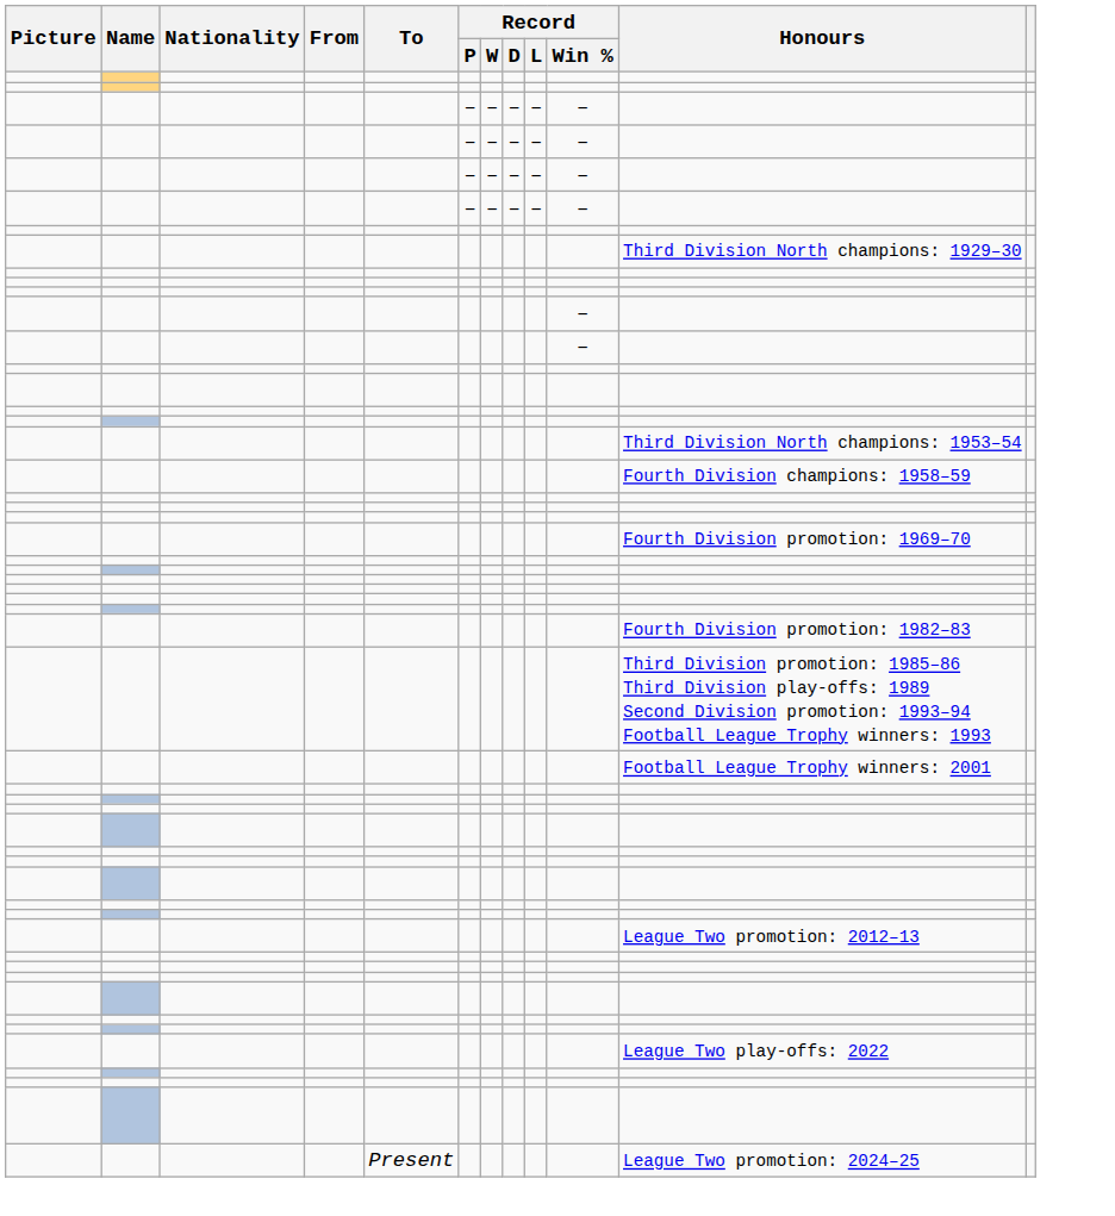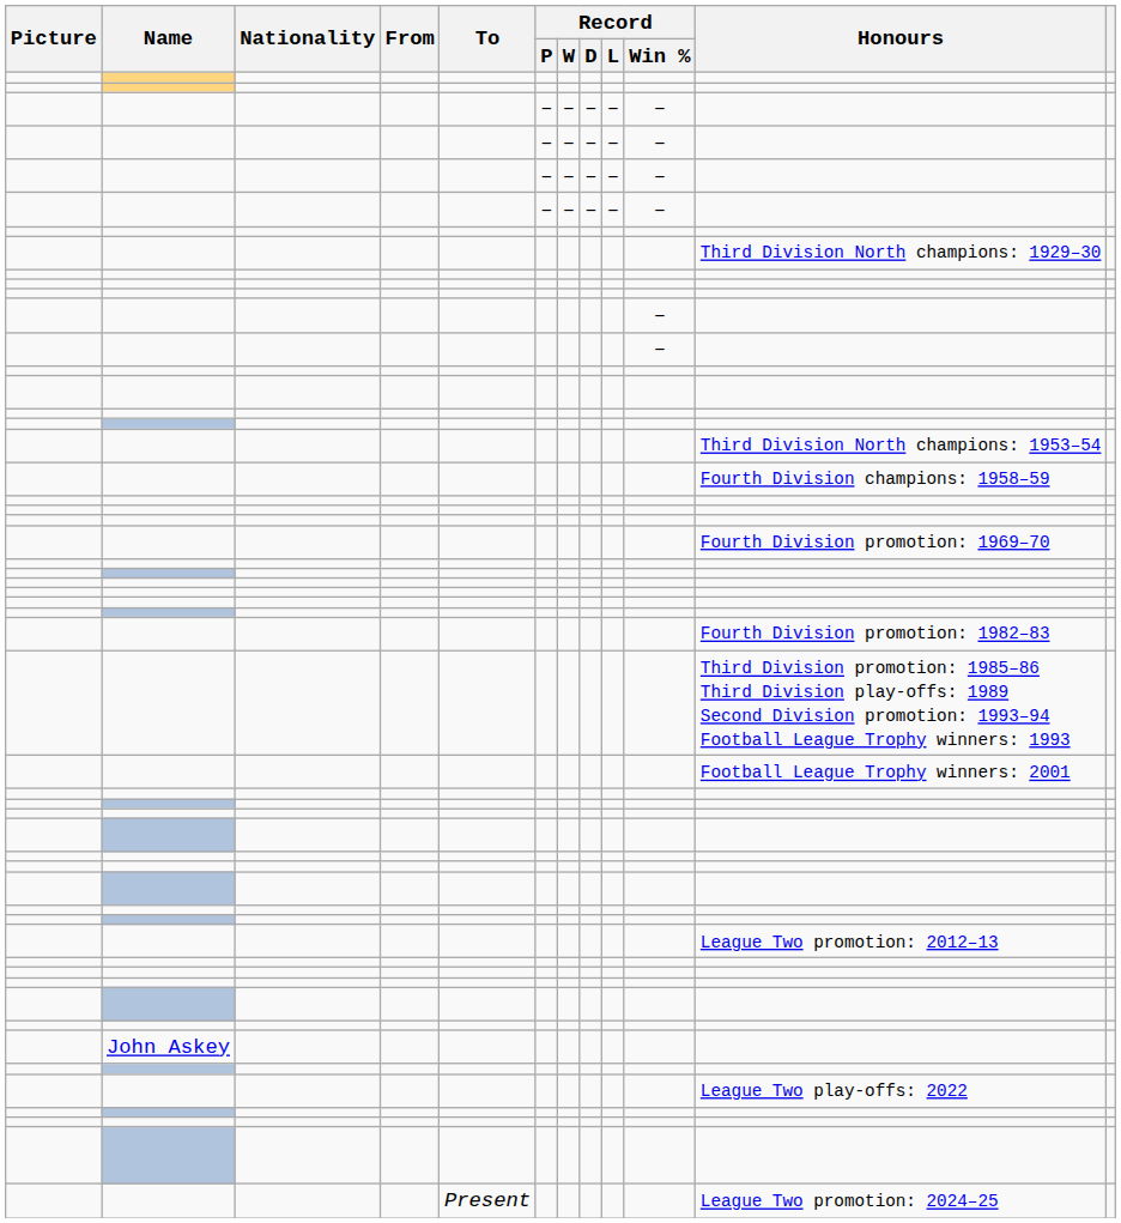 <table class="wikitable sortable plainrowheaders" style=text-align:center>
 <tr>
 <th scope=col rowspan=2>Picture</th>
 <th scope=col rowspan=2>Name</th>
 <th scope=col rowspan=2>Nationality</th>
 <th scope=col rowspan=2>From</th>
 <th scope=col rowspan=2>To</th>
 <th scope=col colspan=5>Record</th>
 <th scope=col rowspan=2 class=unsortable>Honours</th>
 <th scope=col rowspan=2 class=unsortable></th>
 </tr>
 <tr class=unsortable>
 <th scope=col>P</th>
 <th scope=col>W</th>
 <th scope=col>D</th>
 <th scope=col>L</th>
 <th scope=col>Win %</th>
 </tr>
 <tr>
 <td></td>
 <th scope=row style=background:#FFD580></th>
 <td></td>
 <td align=left></td>
 <td align=left></td>
 <td align=center></td>
 <td align=center></td>
 <td align=center></td>
 <td align=center></td>
 <td align=center></td>
 <td align=left></td>
 <td></td>
 </tr>
 <tr>
 <td></td>
 <th scope=row style=background:#FFD580></th>
 <td></td>
 <td align=left></td>
 <td align=left></td>
 <td align=center></td>
 <td align=center></td>
 <td align=center></td>
 <td align=center></td>
 <td align=center></td>
 <td align=left></td>
 <td></td>
 </tr>
 <tr>
 <td></td>
 <td align=left></td>
 <td></td>
 <td align=left></td>
 <td align=left></td>
 <td align=center>–</td>
 <td align=center>–</td>
 <td align=center>–</td>
 <td align=center>–</td>
 <td align=center>–</td>
 <td align=left></td>
 <td></td>
 </tr>
 <tr>
 <td></td>
 <td align=left></td>
 <td></td>
 <td align=left></td>
 <td align=left></td>
 <td align=center>–</td>
 <td align=center>–</td>
 <td align=center>–</td>
 <td align=center>–</td>
 <td align=center>–</td>
 <td align=left></td>
 <td></td>
 </tr>
 <tr>
 <td></td>
 <td align=left></td>
 <td></td>
 <td align=left></td>
 <td align=left></td>
 <td align=center>–</td>
 <td align=center>–</td>
 <td align=center>–</td>
 <td align=center>–</td>
 <td align=center>–</td>
 <td align=left></td>
 <td></td>
 </tr>
 <tr>
 <td></td>
 <td align=left></td>
 <td></td>
 <td align=left></td>
 <td align=left></td>
 <td align=center>–</td>
 <td align=center>–</td>
 <td align=center>–</td>
 <td align=center>–</td>
 <td align=center>–</td>
 <td align=left></td>
 <td></td>
 </tr>
 <tr>
 <td></td>
 <td align=left></td>
 <td></td>
 <td align=left></td>
 <td align=left></td>
 <td align=center></td>
 <td align=center></td>
 <td align=center></td>
 <td align=center></td>
 <td align=center></td>
 <td align=left></td>
 <td></td>
 </tr>
 <tr>
 <td></td>
 <td align=left></td>
 <td></td>
 <td align=left></td>
 <td align=left></td>
 <td align=center></td>
 <td align=center></td>
 <td align=center></td>
 <td align=center></td>
 <td align=center></td>
 <td align=left><small><a href='#'>Third Division North</a> champions: <a href='#'>1929–30</a></small></td>
 <td></td>
 </tr>
 <tr>
 <td></td>
 <td align=left></td>
 <td></td>
 <td align=left></td>
 <td align=left></td>
 <td align=center></td>
 <td align=center></td>
 <td align=center></td>
 <td align=center></td>
 <td align=center></td>
 <td align=left></td>
 <td></td>
 </tr>
 <tr>
 <td></td>
 <td align=left></td>
 <td></td>
 <td align=left></td>
 <td align=left></td>
 <td align=center></td>
 <td align=center></td>
 <td align=center></td>
 <td align=center></td>
 <td align=center></td>
 <td align=left></td>
 <td></td>
 </tr>
 <tr>
 <td></td>
 <td align=left></td>
 <td></td>
 <td align=left></td>
 <td align=left></td>
 <td align=center></td>
 <td align=center></td>
 <td align=center></td>
 <td align=center></td>
 <td align=center></td>
 <td align=left></td>
 <td></td>
 </tr>
 <tr>
 <td></td>
 <td align=left></td>
 <td></td>
 <td align=left></td>
 <td align=left></td>
 <td align=center></td>
 <td align=center></td>
 <td align=center></td>
 <td align=center></td>
 <td align=center>–</td>
 <td align=left></td>
 <td></td>
 </tr>
 <tr>
 <td></td>
 <td align=left></td>
 <td></td>
 <td align=left></td>
 <td align=left></td>
 <td align=center></td>
 <td align=center></td>
 <td align=center></td>
 <td align=center></td>
 <td align=center>–</td>
 <td align=left></td>
 <td></td>
 </tr>
 <tr>
 <td></td>
 <td align=left></td>
 <td></td>
 <td align=left></td>
 <td align=left></td>
 <td align=center></td>
 <td align=center></td>
 <td align=center></td>
 <td align=center></td>
 <td align=center></td>
 <td align=left></td>
 <td></td>
 </tr>
 <tr>
 <td></td>
 <td align=left></td>
 <td><br></td>
 <td align=left></td>
 <td align=left></td>
 <td align=center></td>
 <td align=center></td>
 <td align=center></td>
 <td align=center></td>
 <td align=center></td>
 <td align=left></td>
 <td></td>
 </tr>
 <tr>
 <td></td>
 <td align=left></td>
 <td></td>
 <td align=left></td>
 <td align=left></td>
 <td align=center></td>
 <td align=center></td>
 <td align=center></td>
 <td align=center></td>
 <td align=center></td>
 <td align=left></td>
 <td></td>
 </tr>
 <tr style=font-style:italic>
 <td></td>
 <th scope=row style=background:#B0C4DE> </th>
 <td></td>
 <td align=left></td>
 <td align=left></td>
 <td align=center></td>
 <td align=center></td>
 <td align=center></td>
 <td align=center></td>
 <td align=center></td>
 <td align=left></td>
 <td></td>
 </tr>
 <tr>
 <td></td>
 <td align=left></td>
 <td></td>
 <td align=left></td>
 <td align=left></td>
 <td align=center></td>
 <td align=center></td>
 <td align=center></td>
 <td align=center></td>
 <td align=center></td>
 <td align=left><small><a href='#'>Third Division North</a> champions: <a href='#'>1953–54</a></small></td>
 <td></td>
 </tr>
 <tr>
 <td></td>
 <td align=left></td>
 <td></td>
 <td align=left></td>
 <td align=left></td>
 <td align=center></td>
 <td align=center></td>
 <td align=center></td>
 <td align=center></td>
 <td align=center></td>
 <td align=left><small><a href='#'>Fourth Division</a> champions: <a href='#'>1958–59</a></small></td>
 <td></td>
 </tr>
 <tr>
 <td></td>
 <td align=left></td>
 <td></td>
 <td align=left></td>
 <td align=left></td>
 <td align=center></td>
 <td align=center></td>
 <td align=center></td>
 <td align=center></td>
 <td align=center></td>
 <td align=left></td>
 <td></td>
 </tr>
 <tr>
 <td></td>
 <td align=left></td>
 <td></td>
 <td align=left></td>
 <td align=left></td>
 <td align=center></td>
 <td align=center></td>
 <td align=center></td>
 <td align=center></td>
 <td align=center></td>
 <td align=left></td>
 <td></td>
 </tr>
 <tr>
 <td></td>
 <td align=left></td>
 <td></td>
 <td align=left></td>
 <td align=left></td>
 <td align=center></td>
 <td align=center></td>
 <td align=center></td>
 <td align=center></td>
 <td align=center></td>
 <td align=left></td>
 <td></td>
 </tr>
 <tr>
 <td></td>
 <td align=left></td>
 <td></td>
 <td align=left></td>
 <td align=left></td>
 <td align=center></td>
 <td align=center></td>
 <td align=center></td>
 <td align=center></td>
 <td align=center></td>
 <td align=left><small><a href='#'>Fourth Division</a> promotion: <a href='#'>1969–70</a></small></td>
 <td></td>
 </tr>
 <tr>
 <td></td>
 <td align=left> </td>
 <td></td>
 <td align=left></td>
 <td align=left></td>
 <td align=center></td>
 <td align=center></td>
 <td align=center></td>
 <td align=center></td>
 <td align=center></td>
 <td align=left></td>
 <td></td>
 </tr>
 <tr style=font-style:italic>
 <td></td>
 <th scope=row style=background:#B0C4DE> </th>
 <td></td>
 <td align=left></td>
 <td align=left></td>
 <td align=center></td>
 <td align=center></td>
 <td align=center></td>
 <td align=center></td>
 <td align=center></td>
 <td align=left></td>
 <td></td>
 </tr>
 <tr>
 <td></td>
 <td align=left></td>
 <td></td>
 <td align=left></td>
 <td align=left></td>
 <td align=center></td>
 <td align=center></td>
 <td align=center></td>
 <td align=center></td>
 <td align=center></td>
 <td align=left></td>
 <td></td>
 </tr>
 <tr>
 <td></td>
 <td align=left></td>
 <td></td>
 <td align=left></td>
 <td align=left></td>
 <td align=center></td>
 <td align=center></td>
 <td align=center></td>
 <td align=center></td>
 <td align=center></td>
 <td align=left></td>
 <td></td>
 </tr>
 <tr>
 <td></td>
 <td align=left> </td>
 <td></td>
 <td align=left></td>
 <td align=left></td>
 <td align=center></td>
 <td align=center></td>
 <td align=center></td>
 <td align=center></td>
 <td align=center></td>
 <td align=left></td>
 <td></td>
 </tr>
 <tr style=font-style:italic>
 <td></td>
 <th scope=row style=background:#B0C4DE> </th>
 <td></td>
 <td align=left></td>
 <td align=left></td>
 <td align=center></td>
 <td align=center></td>
 <td align=center></td>
 <td align=center></td>
 <td align=center></td>
 <td align=left></td>
 <td></td>
 </tr>
 <tr>
 <td></td>
 <td align=left></td>
 <td></td>
 <td align=left></td>
 <td align=left></td>
 <td align=center></td>
 <td align=center></td>
 <td align=center></td>
 <td align=center></td>
 <td align=center></td>
 <td align=left><small><a href='#'>Fourth Division</a> promotion: <a href='#'>1982–83</a></small></td>
 <td></td>
 </tr>
 <tr>
 <td></td>
 <td align=left> </td>
 <td></td>
 <td align=left></td>
 <td align=left></td>
 <td align=center></td>
 <td align=center></td>
 <td align=center></td>
 <td align=center></td>
 <td align=center></td>
 <td align=left><small><a href='#'>Third Division</a> promotion: <a href='#'>1985–86</a><br><a href='#'>Third Division</a> play-offs: <a href='#'>1989</a><br><a href='#'>Second Division</a> promotion: <a href='#'>1993–94</a><br><a href='#'>Football League Trophy</a> winners: <a href='#'>1993</a></small></td>
 <td></td>
 </tr>
 <tr>
 <td></td>
 <td align=left></td>
 <td></td>
 <td align=left></td>
 <td align=left></td>
 <td align=center></td>
 <td align=center></td>
 <td align=center></td>
 <td align=center></td>
 <td align=center></td>
 <td align=left><small><a href='#'>Football League Trophy</a> winners: <a href='#'>2001</a></small></td>
 <td></td>
 </tr>
 <tr>
 <td></td>
 <td align=left></td>
 <td></td>
 <td align=left></td>
 <td align=left></td>
 <td align=center></td>
 <td align=center></td>
 <td align=center></td>
 <td align=center></td>
 <td align=center></td>
 <td align=left></td>
 <td></td>
 </tr>
 <tr style=font-style:italic>
 <td></td>
 <th scope=row style=background:#B0C4DE> </th>
 <td></td>
 <td align=left></td>
 <td align=left></td>
 <td align=center></td>
 <td align=center></td>
 <td align=center></td>
 <td align=center></td>
 <td align=center></td>
 <td align=left></td>
 <td></td>
 </tr>
 <tr>
 <td></td>
 <td align=left></td>
 <td></td>
 <td align=left></td>
 <td align=left></td>
 <td align=center></td>
 <td align=center></td>
 <td align=center></td>
 <td align=center></td>
 <td align=center></td>
 <td align=left></td>
 <td></td>
 </tr>
 <tr style=font-style:italic>
 <td></td>
 <th scope=row style=background:#B0C4DE> <br> </th>
 <td><br></td>
 <td align=left></td>
 <td align=left></td>
 <td align=center></td>
 <td align=center></td>
 <td align=center></td>
 <td align=center></td>
 <td align=center></td>
 <td align=left></td>
 <td></td>
 </tr>
 <tr>
 <td></td>
 <td align=left> </td>
 <td></td>
 <td align=left></td>
 <td align=left></td>
 <td align=center></td>
 <td align=center></td>
 <td align=center></td>
 <td align=center></td>
 <td align=center></td>
 <td align=left></td>
 <td></td>
 </tr>
 <tr>
 <td></td>
 <td align=left></td>
 <td></td>
 <td align=left></td>
 <td align=left></td>
 <td align=center></td>
 <td align=center></td>
 <td align=center></td>
 <td align=center></td>
 <td align=center></td>
 <td align=left></td>
 <td></td>
 </tr>
 <tr style=font-style:italic>
 <td></td>
 <th scope=row style=background:#B0C4DE> <br> </th>
 <td><br></td>
 <td align=left></td>
 <td align=left></td>
 <td align=center></td>
 <td align=center></td>
 <td align=center></td>
 <td align=center></td>
 <td align=center></td>
 <td align=left></td>
 <td></td>
 </tr>
 <tr>
 <td></td>
 <td align=left></td>
 <td></td>
 <td align=left></td>
 <td align=left></td>
 <td align=center></td>
 <td align=center></td>
 <td align=center></td>
 <td align=center></td>
 <td align=center></td>
 <td align=left></td>
 <td></td>
 </tr>
 <tr style=font-style:italic>
 <td></td>
 <th scope=row style=background:#B0C4DE> </th>
 <td></td>
 <td align=left></td>
 <td align=left></td>
 <td align=center></td>
 <td align=center></td>
 <td align=center></td>
 <td align=center></td>
 <td align=center></td>
 <td align=left></td>
 <td></td>
 </tr>
 <tr>
 <td></td>
 <td align=left></td>
 <td></td>
 <td align=left></td>
 <td align=left></td>
 <td align=center></td>
 <td align=center></td>
 <td align=center></td>
 <td align=center></td>
 <td align=center></td>
 <td align=left><small><a href='#'>League Two</a> promotion: <a href='#'>2012–13</a></small></td>
 <td></td>
 </tr>
 <tr>
 <td></td>
 <td align=left> </td>
 <td></td>
 <td align=left></td>
 <td align=left></td>
 <td align=center></td>
 <td align=center></td>
 <td align=center></td>
 <td align=center></td>
 <td align=center></td>
 <td align=left></td>
 <td></td>
 </tr>
 <tr>
 <td></td>
 <td align=left></td>
 <td></td>
 <td align=left></td>
 <td align=left></td>
 <td align=center></td>
 <td align=center></td>
 <td align=center></td>
 <td align=center></td>
 <td align=center></td>
 <td align=left></td>
 <td></td>
 </tr>
 <tr>
 <td></td>
 <td align=left> </td>
 <td></td>
 <td align=left></td>
 <td align=left></td>
 <td align=center></td>
 <td align=center></td>
 <td align=center></td>
 <td align=center></td>
 <td align=center></td>
 <td align=left></td>
 <td></td>
 </tr>
 <tr style=font-style:italic>
 <td></td>
 <th scope=row style=background:#B0C4DE> <br> </th>
 <td><br></td>
 <td align=left></td>
 <td align=left></td>
 <td align=center></td>
 <td align=center></td>
 <td align=center></td>
 <td align=center></td>
 <td align=center></td>
 <td align=left></td>
 <td></td>
 </tr>
 <tr>
 <td></td>
 <td align=left></td>
 <td></td>
 <td align=left></td>
 <td align=left></td>
 <td align=center></td>
 <td align=center></td>
 <td align=center></td>
 <td align=center></td>
 <td align=center></td>
 <td align=left></td>
 <td></td>
 </tr>
+<tr>
+<td></td>
+<td align=left><a href='#'>John Askey</a></td>
+<td></td>
+<td align=left></td>
+<td align=left></td>
+<td align=center></td>
+<td align=center></td>
+<td align=center></td>
+<td align=center></td>
+<td align=center></td>
+<td align=left></td>
+<td></td>
+</tr>
 <tr style=font-style:italic>
 <td></td>
 <th scope=row style=background:#B0C4DE> </th>
 <td></td>
 <td align=left></td>
 <td align=left></td>
 <td align=center></td>
 <td align=center></td>
 <td align=center></td>
 <td align=center></td>
 <td align=center></td>
 <td align=left></td>
 <td></td>
 </tr>
 <tr>
 <td></td>
 <td align=left></td>
 <td></td>
 <td align=left></td>
 <td align=left></td>
 <td align=center></td>
 <td align=center></td>
 <td align=center></td>
 <td align=center></td>
 <td align=center></td>
 <td align=left><small><a href='#'>League Two</a> play-offs: <a href='#'>2022</a></small></td>
 <td></td>
 </tr>
 <tr style=font-style:italic>
 <td></td>
 <th scope=row style=background:#B0C4DE> </th>
 <td></td>
 <td align=left></td>
 <td align=left></td>
 <td align=center></td>
 <td align=center></td>
 <td align=center></td>
 <td align=center></td>
 <td align=center></td>
 <td align=left></td>
 <td></td>
 </tr>
 <tr>
 <td></td>
 <td align=left></td>
 <td></td>
 <td align=left></td>
 <td align=left></td>
 <td align=center></td>
 <td align=center></td>
 <td align=center></td>
 <td align=center></td>
 <td align=center></td>
 <td align=left></td>
 <td></td>
 </tr>
 <tr style=font-style:italic>
 <td></td>
 <th scope=row style=background:#B0C4DE> <br> <br>  </th>
 <td><br><br></td>
 <td align=left></td>
 <td align=left></td>
 <td align=center></td>
 <td align=center></td>
 <td align=center></td>
 <td align=center></td>
 <td align=center></td>
 <td align=left></td>
 <td></td>
 </tr>
 <tr>
 <td></td>
 <td align=left></td>
 <td></td>
 <td align=left></td>
 <td align=left><em>Present</em></td>
 <td align=center></td>
 <td align=center></td>
 <td align=center></td>
 <td align=center></td>
 <td align=center></td>
 <td align=left><small><a href='#'>League Two</a> promotion: <a href='#'>2024–25</a></small></td>
 <td></td>
 </tr>
 </table>
